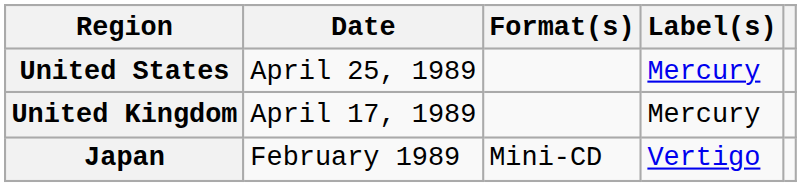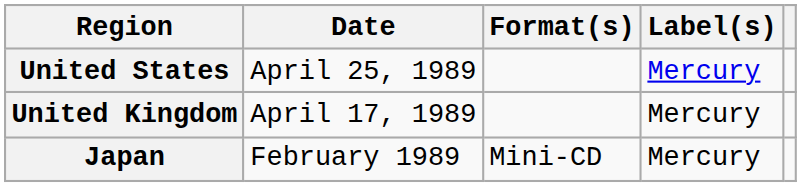 <table class="wikitable plainrowheaders">
 <tr>
 <th scope="col">Region</th>
 <th scope="col">Date</th>
 <th scope="col">Format(s)</th>
 <th scope="col">Label(s)</th>
 <th scope="col"></th>
 </tr>
 <tr>
 <th scope="row">United States</th>
 <td>April 25, 1989</td>
 <td></td>
 <td><a href='#'>Mercury</a></td>
 <td></td>
 </tr>
 <tr>
 <th scope="row">United Kingdom</th>
 <td>April 17, 1989</td>
 <td></td>
 <td>Mercury</td>
 <td></td>
 </tr>
 <tr>
 <th scope="row">Japan</th>
 <td>February 1989</td>
 <td>Mini-CD</td>
-<td><a href='#'>Vertigo</a></td>
+<td>Mercury</td>
 <td></td>
 </tr>
 </table>
